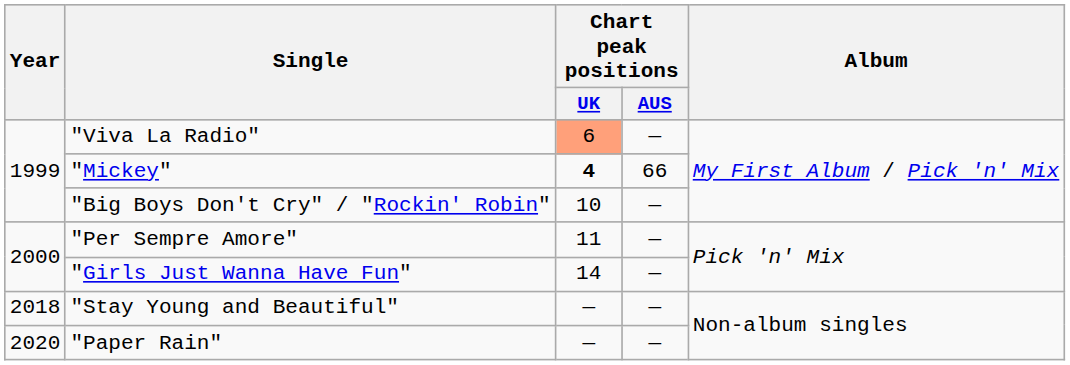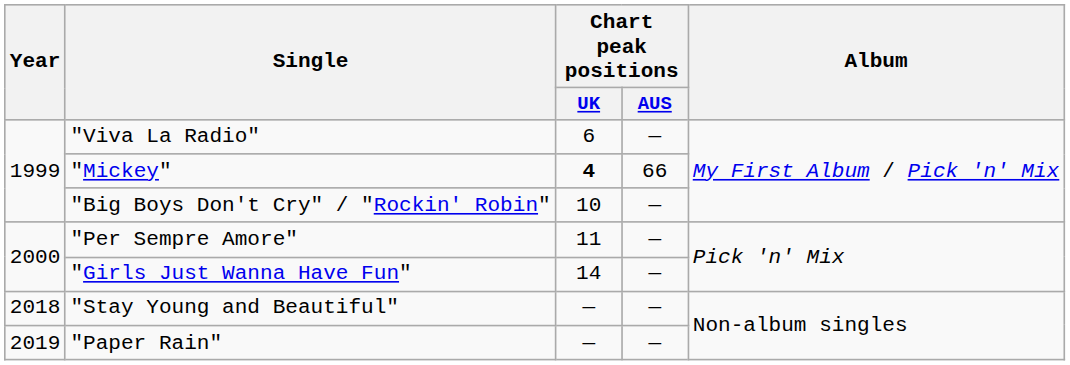 <table class="wikitable">
 <tr>
 <th rowspan="2">Year</th>
 <th rowspan="2">Single</th>
 <th colspan="2">Chart peak positions</th>
 <th rowspan="2">Album</th>
 </tr>
 <tr>
 <th style="width:3em;font-size:90%"><a href='#'>UK</a><br></th>
 <th style="width:3em;font-size:90%"><a href='#'>AUS</a><br></th>
 </tr>
 <tr>
 <td rowspan="3">1999</td>
 <td>"Viva La Radio"</td>
-<td style="background: lightsalmon; text-align:center;">6</td>
+<td style="text-align:center;">6</td>
 <td style="text-align:center;">—</td>
 <td rowspan="3"><em><a href='#'>My First Album</a></em> / <em><a href='#'>Pick 'n' Mix</a></em></td>
 </tr>
 <tr>
 <td>"<a href='#'>Mickey</a>"</td>
 <td style="text-align:center;"><strong>4</strong></td>
 <td style="text-align:center;">66</td>
 </tr>
 <tr>
 <td>"Big Boys Don't Cry" / "<a href='#'>Rockin' Robin</a>"</td>
 <td style="text-align:center;">10</td>
 <td style="text-align:center;">—</td>
 </tr>
 <tr>
 <td rowspan="2">2000</td>
 <td>"Per Sempre Amore"</td>
 <td style="text-align:center;">11</td>
 <td style="text-align:center;">—</td>
 <td rowspan="2"><em>Pick 'n' Mix</em></td>
 </tr>
 <tr>
 <td>"<a href='#'>Girls Just Wanna Have Fun</a>"</td>
 <td style="text-align:center;">14</td>
 <td style="text-align:center;">—</td>
 </tr>
 <tr>
 <td>2018</td>
 <td>"Stay Young and Beautiful"</td>
 <td style="text-align:center;">—</td>
 <td style="text-align:center;">—</td>
 <td rowspan="2">Non-album singles</td>
 </tr>
 <tr>
-<td>2020</td>
+<td>2019</td>
 <td>"Paper Rain"</td>
 <td style="text-align:center;">—</td>
 <td style="text-align:center;">—</td>
 </tr>
 </table>
